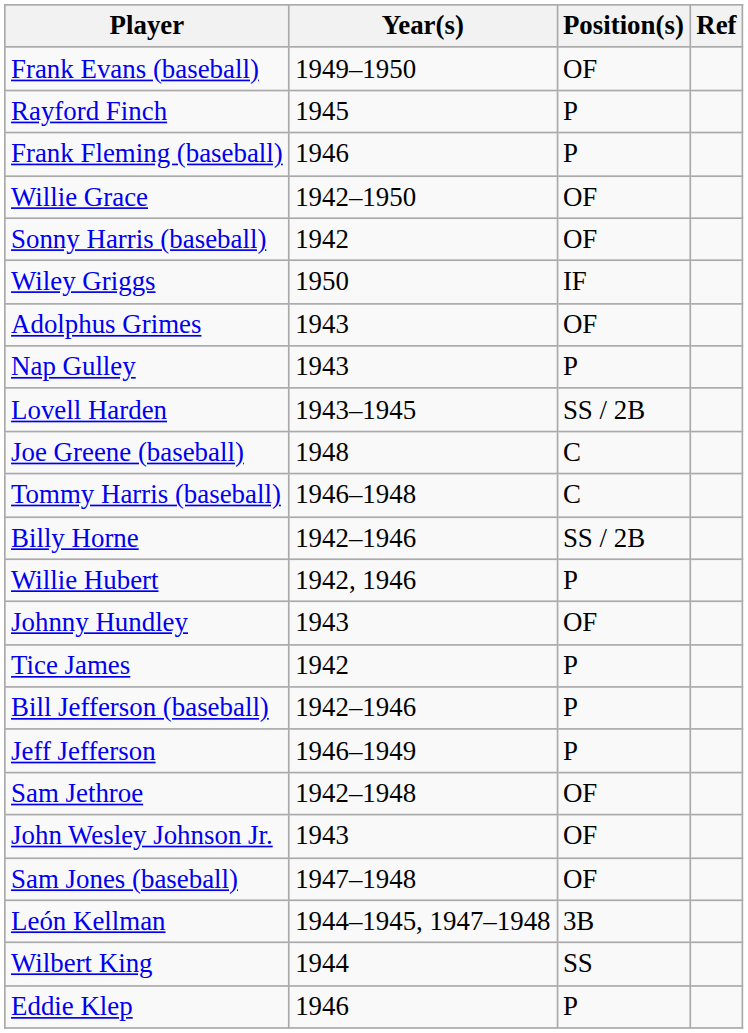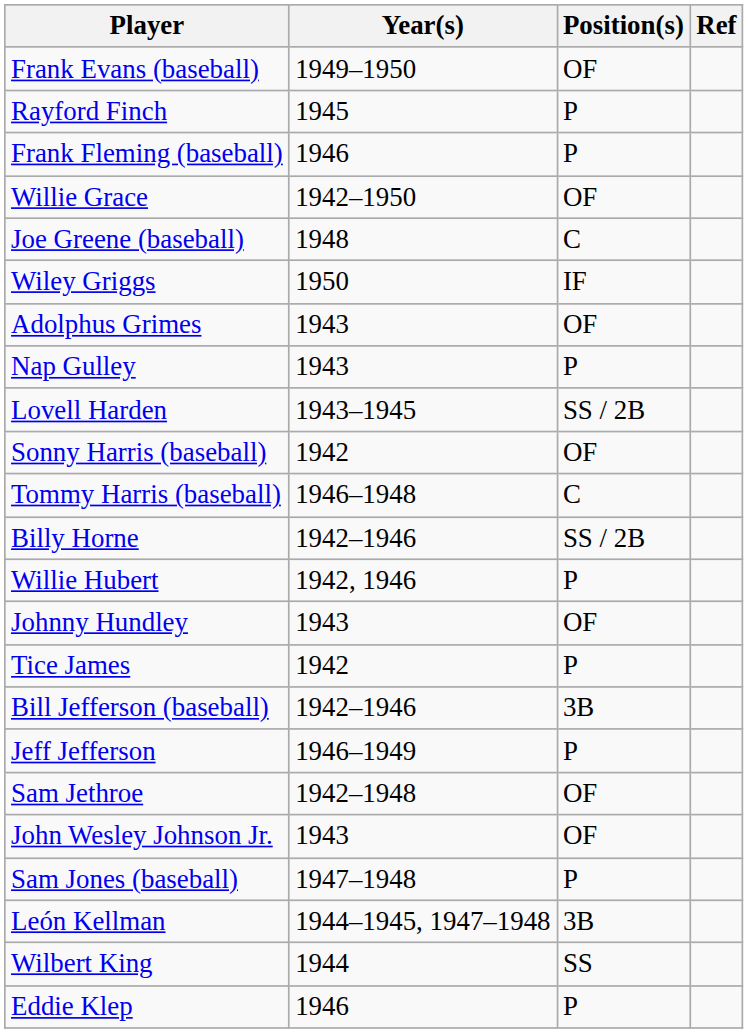 <table class="wikitable">
 <tr>
 <th>Player</th>
 <th>Year(s)</th>
 <th>Position(s)</th>
 <th>Ref</th>
 </tr>
 <tr>
 <td><a href='#'>Frank Evans (baseball)</a></td>
 <td>1949–1950</td>
 <td>OF</td>
 <td></td>
 </tr>
 <tr>
 <td><a href='#'>Rayford Finch</a></td>
 <td>1945</td>
 <td>P</td>
 <td></td>
 </tr>
 <tr>
 <td><a href='#'>Frank Fleming (baseball)</a></td>
 <td>1946</td>
 <td>P</td>
 <td></td>
 </tr>
 <tr>
 <td><a href='#'>Willie Grace</a></td>
 <td>1942–1950</td>
 <td>OF</td>
 <td></td>
 </tr>
 <tr>
-<td><a href='#'>Sonny Harris (baseball)</a></td>
-<td>1942</td>
-<td>OF</td>
+<td><a href='#'>Joe Greene (baseball)</a></td>
+<td>1948</td>
+<td>C</td>
 <td></td>
 </tr>
 <tr>
 <td><a href='#'>Wiley Griggs</a></td>
 <td>1950</td>
 <td>IF</td>
 <td></td>
 </tr>
 <tr>
 <td><a href='#'>Adolphus Grimes</a></td>
 <td>1943</td>
 <td>OF</td>
 <td></td>
 </tr>
 <tr>
 <td><a href='#'>Nap Gulley</a></td>
 <td>1943</td>
 <td>P</td>
 <td></td>
 </tr>
 <tr>
 <td><a href='#'>Lovell Harden</a></td>
 <td>1943–1945</td>
 <td>SS / 2B</td>
 <td></td>
 </tr>
 <tr>
-<td><a href='#'>Joe Greene (baseball)</a></td>
-<td>1948</td>
-<td>C</td>
+<td><a href='#'>Sonny Harris (baseball)</a></td>
+<td>1942</td>
+<td>OF</td>
 <td></td>
 </tr>
 <tr>
 <td><a href='#'>Tommy Harris (baseball)</a></td>
 <td>1946–1948</td>
 <td>C</td>
 <td></td>
 </tr>
 <tr>
 <td><a href='#'>Billy Horne</a></td>
 <td>1942–1946</td>
 <td>SS / 2B</td>
 <td></td>
 </tr>
 <tr>
 <td><a href='#'>Willie Hubert</a></td>
 <td>1942, 1946</td>
 <td>P</td>
 <td></td>
 </tr>
 <tr>
 <td><a href='#'>Johnny Hundley</a></td>
 <td>1943</td>
 <td>OF</td>
 <td></td>
 </tr>
 <tr>
 <td><a href='#'>Tice James</a></td>
 <td>1942</td>
 <td>P</td>
 <td></td>
 </tr>
 <tr>
 <td><a href='#'>Bill Jefferson (baseball)</a></td>
 <td>1942–1946</td>
-<td>P</td>
+<td>3B</td>
 <td></td>
 </tr>
 <tr>
 <td><a href='#'>Jeff Jefferson</a></td>
 <td>1946–1949</td>
 <td>P</td>
 <td></td>
 </tr>
 <tr>
 <td><a href='#'>Sam Jethroe</a></td>
 <td>1942–1948</td>
 <td>OF</td>
 <td></td>
 </tr>
 <tr>
 <td><a href='#'>John Wesley Johnson Jr.</a></td>
 <td>1943</td>
 <td>OF</td>
 <td></td>
 </tr>
 <tr>
 <td><a href='#'>Sam Jones (baseball)</a></td>
 <td>1947–1948</td>
-<td>OF</td>
+<td>P</td>
 <td></td>
 </tr>
 <tr>
 <td><a href='#'>León Kellman</a></td>
 <td>1944–1945, 1947–1948</td>
 <td>3B</td>
 <td></td>
 </tr>
 <tr>
 <td><a href='#'>Wilbert King</a></td>
 <td>1944</td>
 <td>SS</td>
 <td></td>
 </tr>
 <tr>
 <td><a href='#'>Eddie Klep</a></td>
 <td>1946</td>
 <td>P</td>
 <td></td>
 </tr>
 </table>
